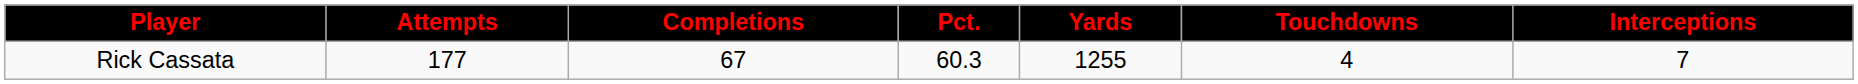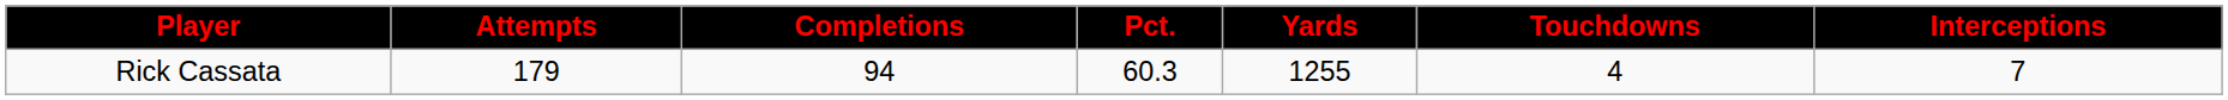 <table class="wikitable" width="80%">
 <tr align="center"  style="background:black;color:red;">
 <td><strong>Player</strong></td>
 <td><strong>Attempts</strong></td>
 <td><strong>Completions</strong></td>
 <td><strong>Pct.</strong></td>
 <td><strong>Yards</strong></td>
 <td><strong>Touchdowns</strong></td>
 <td><strong>Interceptions</strong></td>
 </tr>
 <tr align="center" bgcolor="">
 <td>Rick Cassata</td>
-<td>177</td>
-<td>67</td>
+<td>179</td>
+<td>94</td>
 <td>60.3</td>
 <td>1255</td>
 <td>4</td>
 <td>7</td>
 </tr>
 </table>
